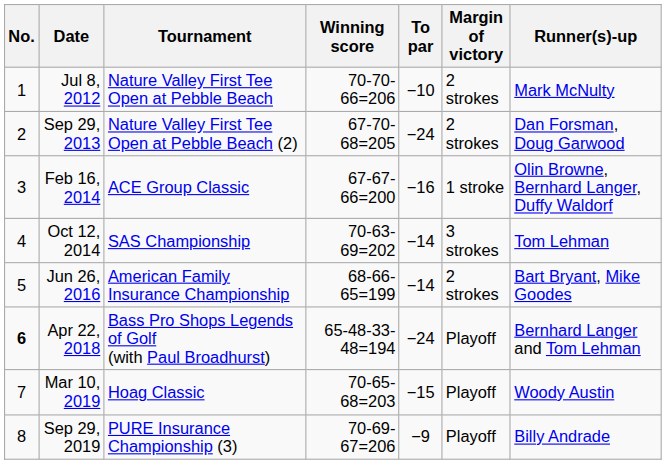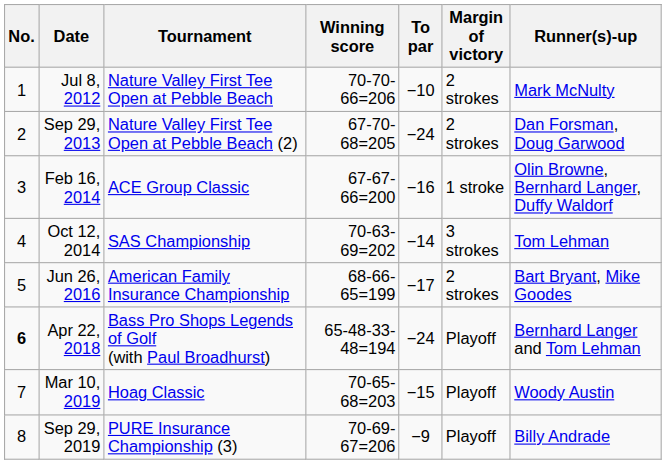 <table class="wikitable" style="font-size:95%;">
 <tr>
 <th>No.</th>
 <th>Date</th>
 <th>Tournament</th>
 <th>Winning score</th>
 <th>To par</th>
 <th>Margin of<br>victory</th>
 <th>Runner(s)-up</th>
 </tr>
 <tr>
 <td align=center>1</td>
 <td align=right>Jul 8, <a href='#'>2012</a></td>
 <td><a href='#'>Nature Valley First Tee Open at Pebble Beach</a></td>
 <td align=right>70-70-66=206</td>
 <td align=center>−10</td>
 <td>2 strokes</td>
 <td> <a href='#'>Mark McNulty</a></td>
 </tr>
 <tr>
 <td align=center>2</td>
 <td align=right>Sep 29, <a href='#'>2013</a></td>
 <td><a href='#'>Nature Valley First Tee Open at Pebble Beach</a> (2)</td>
 <td align=right>67-70-68=205</td>
 <td align=center>−24</td>
 <td>2 strokes</td>
 <td> <a href='#'>Dan Forsman</a>,  <a href='#'>Doug Garwood</a></td>
 </tr>
 <tr>
 <td align=center>3</td>
 <td align=right>Feb 16, <a href='#'>2014</a></td>
 <td><a href='#'>ACE Group Classic</a></td>
 <td align=right>67-67-66=200</td>
 <td align=center>−16</td>
 <td>1 stroke</td>
 <td> <a href='#'>Olin Browne</a>,  <a href='#'>Bernhard Langer</a>,<br> <a href='#'>Duffy Waldorf</a></td>
 </tr>
 <tr>
 <td align=center>4</td>
 <td align=right>Oct 12, 2014</td>
 <td><a href='#'>SAS Championship</a></td>
 <td align=right>70-63-69=202</td>
 <td align=center>−14</td>
 <td>3 strokes</td>
 <td> <a href='#'>Tom Lehman</a></td>
 </tr>
 <tr>
 <td align=center>5</td>
 <td align=right>Jun 26, <a href='#'>2016</a></td>
 <td><a href='#'>American Family Insurance Championship</a></td>
 <td align=right>68-66-65=199</td>
-<td align=center>−14</td>
+<td align=center>−17</td>
 <td>2 strokes</td>
 <td> <a href='#'>Bart Bryant</a>,  <a href='#'>Mike Goodes</a></td>
 </tr>
 <tr>
 <td align=center><strong>6</strong></td>
 <td align=right>Apr 22, <a href='#'>2018</a></td>
 <td><a href='#'>Bass Pro Shops Legends of Golf</a><br>(with  <a href='#'>Paul Broadhurst</a>)</td>
 <td align=right>65-48-33-48=194</td>
 <td align=center>−24</td>
 <td>Playoff</td>
 <td> <a href='#'>Bernhard Langer</a> and  <a href='#'>Tom Lehman</a></td>
 </tr>
 <tr>
 <td align=center>7</td>
 <td align=right>Mar 10, <a href='#'>2019</a></td>
 <td><a href='#'>Hoag Classic</a></td>
 <td align=right>70-65-68=203</td>
 <td align=center>−15</td>
 <td>Playoff</td>
 <td> <a href='#'>Woody Austin</a></td>
 </tr>
 <tr>
 <td align=center>8</td>
 <td align=right>Sep 29, 2019</td>
 <td><a href='#'>PURE Insurance Championship</a> (3)</td>
 <td align=right>70-69-67=206</td>
 <td align=center>−9</td>
 <td>Playoff</td>
 <td> <a href='#'>Billy Andrade</a></td>
 </tr>
 </table>
